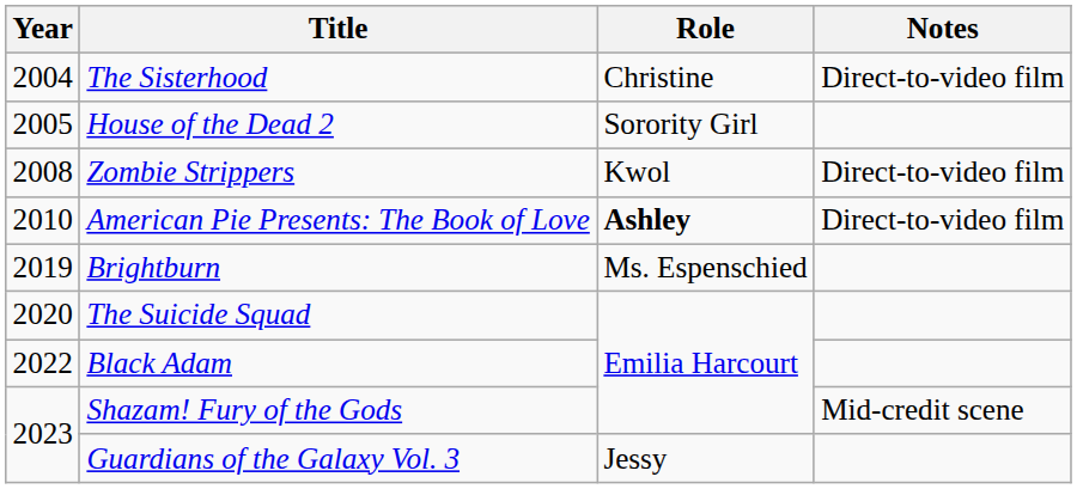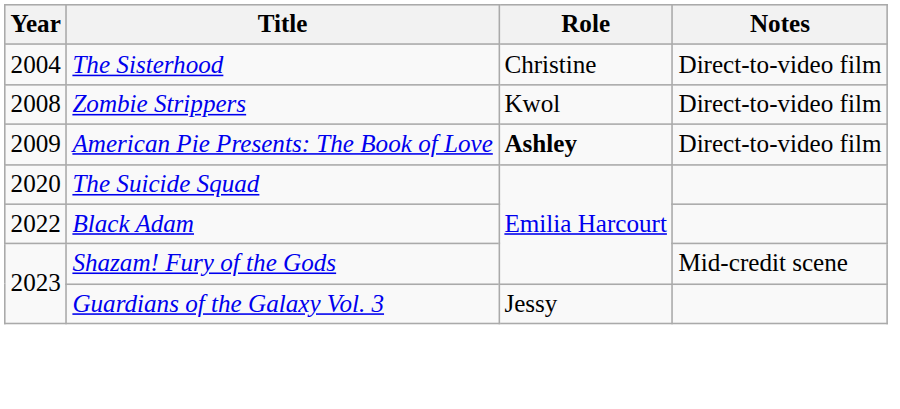 <table class="wikitable sortable">
 <tr>
 <th>Year</th>
 <th>Title</th>
 <th>Role</th>
 <th class="unsortable">Notes</th>
 </tr>
 <tr>
 <td>2004</td>
 <td><em><a href='#'>The Sisterhood</a></em></td>
 <td>Christine</td>
 <td>Direct-to-video film</td>
 </tr>
 <tr>
-<td>2005</td>
-<td><em><a href='#'>House of the Dead 2</a></em></td>
-<td>Sorority Girl</td>
-<td></td>
-</tr>
-<tr>
 <td>2008</td>
 <td><em><a href='#'>Zombie Strippers</a></em></td>
 <td>Kwol</td>
 <td>Direct-to-video film</td>
 </tr>
 <tr>
-<td>2010</td>
+<td>2009</td>
 <td><em><a href='#'>American Pie Presents: The Book of Love</a></em></td>
 <td><strong>Ashley</strong></td>
 <td>Direct-to-video film</td>
-</tr>
-<tr>
-<td>2019</td>
-<td><em><a href='#'>Brightburn</a></em></td>
-<td>Ms. Espenschied</td>
-<td></td>
 </tr>
 <tr>
 <td>2020</td>
 <td><em><a href='#'>The Suicide Squad</a></em></td>
 <td rowspan="3"><a href='#'>Emilia Harcourt</a></td>
 <td></td>
 </tr>
 <tr>
 <td>2022</td>
 <td><em><a href='#'>Black Adam</a></em></td>
 <td></td>
 </tr>
 <tr>
 <td rowspan="2">2023</td>
 <td><em><a href='#'>Shazam! Fury of the Gods</a></em></td>
 <td>Mid-credit scene</td>
 </tr>
 <tr>
 <td><em><a href='#'>Guardians of the Galaxy Vol. 3</a></em></td>
 <td>Jessy</td>
 <td></td>
 </tr>
 </table>
